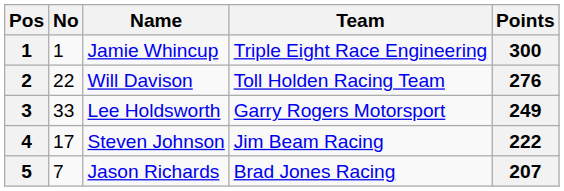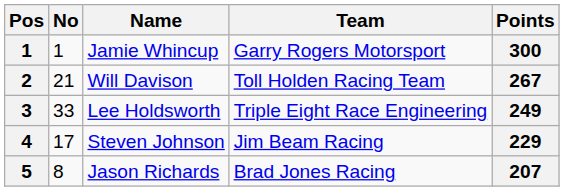 <table class="wikitable" style="font-size: 95%;">
 <tr>
 <th>Pos</th>
 <th>No</th>
 <th>Name</th>
 <th>Team</th>
 <th>Points</th>
 </tr>
 <tr>
 <th>1</th>
 <td>1</td>
 <td><a href='#'>Jamie Whincup</a></td>
-<td><a href='#'>Triple Eight Race Engineering</a></td>
+<td><a href='#'>Garry Rogers Motorsport</a></td>
 <th>300</th>
 </tr>
 <tr>
 <th>2</th>
-<td>22</td>
+<td>21</td>
 <td><a href='#'>Will Davison</a></td>
 <td><a href='#'>Toll Holden Racing Team</a></td>
-<th>276</th>
+<th>267</th>
 </tr>
 <tr>
 <th>3</th>
 <td>33</td>
 <td><a href='#'>Lee Holdsworth</a></td>
-<td><a href='#'>Garry Rogers Motorsport</a></td>
+<td><a href='#'>Triple Eight Race Engineering</a></td>
 <th>249</th>
 </tr>
 <tr>
 <th>4</th>
 <td>17</td>
 <td><a href='#'>Steven Johnson</a></td>
 <td><a href='#'>Jim Beam Racing</a></td>
-<th>222</th>
+<th>229</th>
 </tr>
 <tr>
 <th>5</th>
-<td>7</td>
+<td>8</td>
 <td><a href='#'>Jason Richards</a></td>
 <td><a href='#'>Brad Jones Racing</a></td>
 <th>207</th>
 </tr>
 </table>
